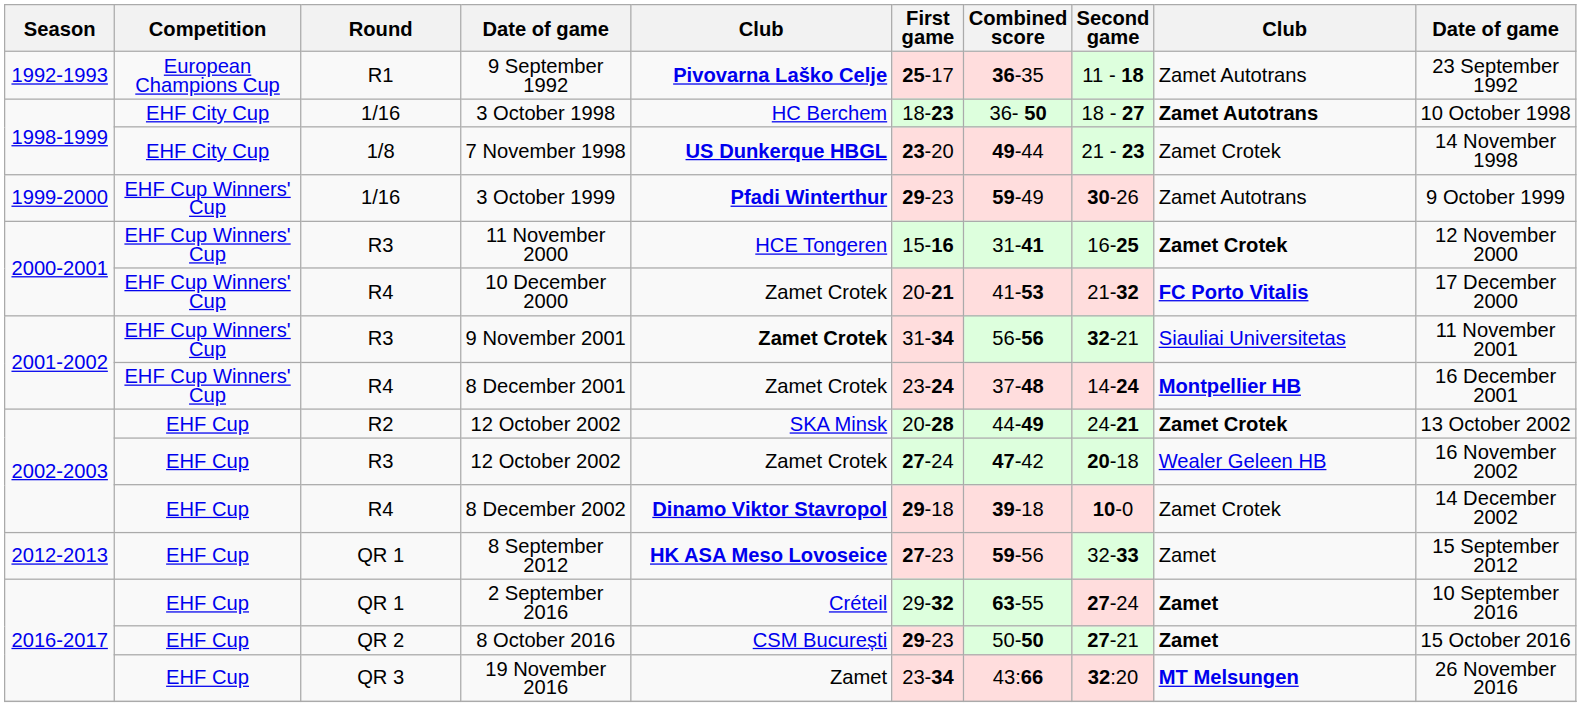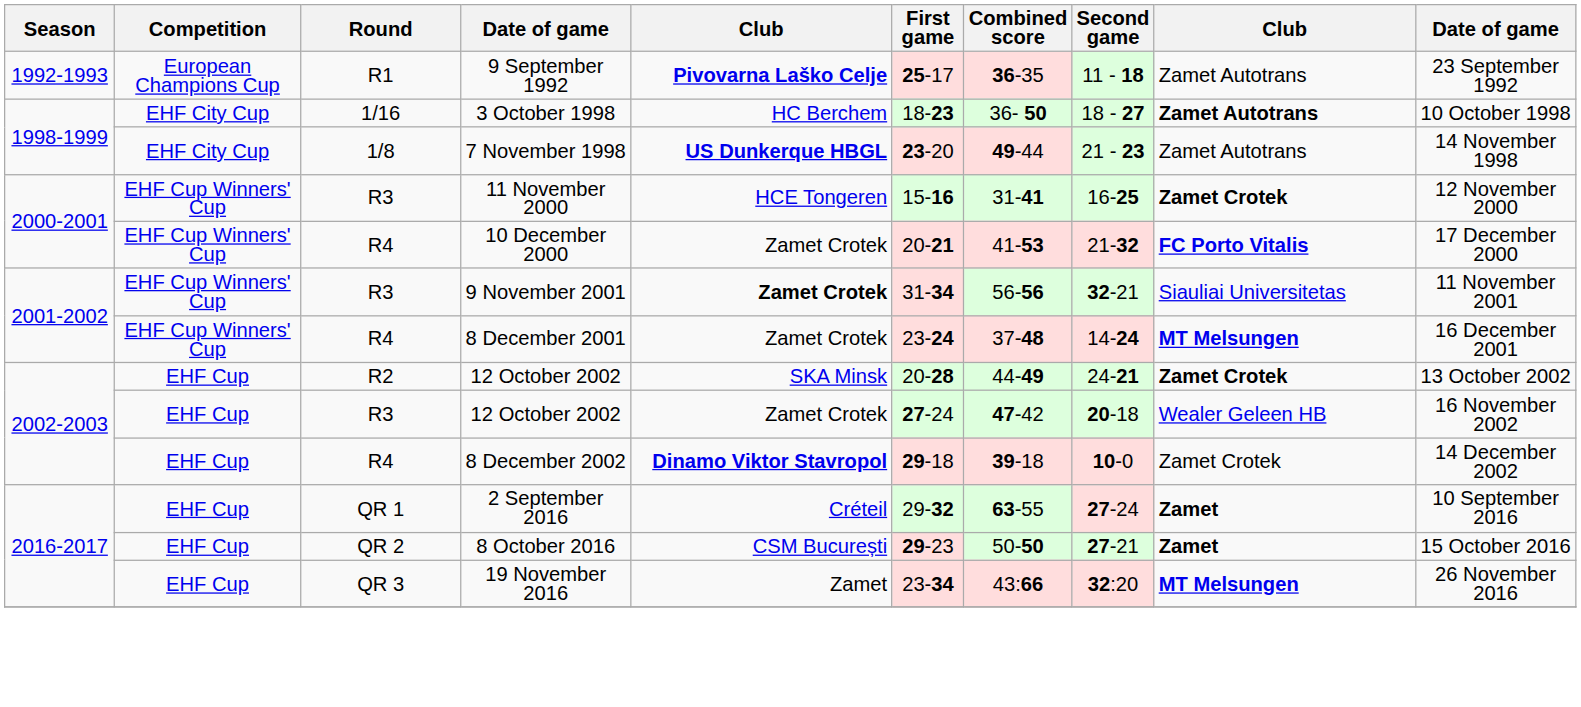 <table class="wikitable centre" style="text-align:center;line-height:15px;">
 <tr>
 <th scope="col" width=80>Season</th>
 <th width=140>Competition</th>
 <th width=120>Round</th>
 <th>Date of game</th>
 <th scope="col" width=200>Club</th>
 <th scope="col" width=50>First game</th>
 <th scope="col" width=60>Combined score</th>
 <th scope="col" width=50>Second game</th>
 <th scope="col" width=200>Club</th>
 <th scope="col" width=120>Date of game</th>
 </tr>
 <tr>
 <td><a href='#'>1992-1993</a></td>
 <td><a href='#'>European Champions Cup</a></td>
 <td>R1</td>
 <td>9 September 1992</td>
 <td align="right"> <strong><a href='#'>Pivovarna Laško Celje</a></strong></td>
 <td bgcolor="ffdddd"><strong>25</strong>-17</td>
 <td bgcolor="ffdddd"><strong>36</strong>-35</td>
 <td bgcolor="ddffdd">11 - <strong>18</strong></td>
 <td align="left"> Zamet Autotrans</td>
 <td>23 September 1992</td>
 </tr>
 <tr>
 <td rowspan=2><a href='#'>1998-1999</a></td>
 <td><a href='#'>EHF City Cup</a></td>
 <td>1/16</td>
 <td>3 October 1998</td>
 <td align="right"> <a href='#'>HC Berchem</a></td>
 <td bgcolor="ddffdd">18-<strong>23</strong></td>
 <td bgcolor="ddffdd">36- <strong>50</strong></td>
 <td bgcolor="ddffdd">18 - <strong>27</strong></td>
 <td align="left"> <strong>Zamet Autotrans</strong></td>
 <td>10 October 1998</td>
 </tr>
 <tr>
 <td><a href='#'>EHF City Cup</a></td>
 <td>1/8</td>
 <td>7 November 1998</td>
 <td align="right"> <strong><a href='#'>US Dunkerque HBGL</a></strong></td>
 <td bgcolor="ffdddd"><strong>23</strong>-20</td>
 <td bgcolor="ffdddd"><strong>49</strong>-44</td>
 <td bgcolor="ddffdd">21 - <strong>23</strong></td>
-<td align="left"> Zamet Crotek</td>
+<td align="left"> Zamet Autotrans</td>
 <td>14 November 1998</td>
-</tr>
-<tr>
-<td><a href='#'>1999-2000</a></td>
-<td><a href='#'>EHF Cup Winners' Cup</a></td>
-<td>1/16</td>
-<td>3 October 1999</td>
-<td align="right"> <strong><a href='#'>Pfadi Winterthur</a></strong></td>
-<td bgcolor="ffdddd"><strong>29</strong>-23</td>
-<td bgcolor="ffdddd"><strong>59</strong>-49</td>
-<td bgcolor="ffdddd"><strong>30</strong>-26</td>
-<td align="left"> Zamet Autotrans</td>
-<td>9 October 1999</td>
 </tr>
 <tr>
 <td rowspan=2><a href='#'>2000-2001</a></td>
 <td><a href='#'>EHF Cup Winners' Cup</a></td>
 <td>R3</td>
 <td>11 November 2000</td>
 <td align="right"> <a href='#'>HCE Tongeren</a></td>
 <td bgcolor="ddffdd">15-<strong>16</strong></td>
 <td bgcolor="ddffdd">31-<strong>41</strong></td>
 <td bgcolor="ddffdd">16-<strong>25</strong></td>
 <td align="left"> <strong>Zamet Crotek</strong></td>
 <td>12 November 2000</td>
 </tr>
 <tr>
 <td><a href='#'>EHF Cup Winners' Cup</a></td>
 <td>R4</td>
 <td>10 December 2000</td>
 <td align="right"> Zamet Crotek</td>
 <td bgcolor="ffdddd">20-<strong>21</strong></td>
 <td bgcolor="ffdddd">41-<strong>53</strong></td>
 <td bgcolor="ffdddd">21-<strong>32</strong></td>
 <td align="left"> <strong><a href='#'>FC Porto Vitalis</a></strong></td>
 <td>17 December 2000</td>
 </tr>
 <tr>
 <td rowspan=2><a href='#'>2001-2002</a></td>
 <td><a href='#'>EHF Cup Winners' Cup</a></td>
 <td>R3</td>
 <td>9 November 2001</td>
 <td align="right"> <strong>Zamet Crotek</strong></td>
 <td bgcolor="ffdddd">31-<strong>34</strong></td>
 <td bgcolor="ddffdd">56-<strong>56</strong></td>
 <td bgcolor="ddffdd"><strong>32</strong>-21</td>
 <td align="left"> <a href='#'>Siauliai Universitetas</a></td>
 <td>11 November 2001</td>
 </tr>
 <tr>
 <td><a href='#'>EHF Cup Winners' Cup</a></td>
 <td>R4</td>
 <td>8 December 2001</td>
 <td align="right"> Zamet Crotek</td>
 <td bgcolor="ffdddd">23-<strong>24</strong></td>
 <td bgcolor="ffdddd">37-<strong>48</strong></td>
 <td bgcolor="ffdddd">14-<strong>24</strong></td>
-<td align="left"> <strong><a href='#'>Montpellier HB</a></strong></td>
+<td align="left"> <strong><a href='#'>MT Melsungen</a></strong></td>
 <td>16 December 2001</td>
 </tr>
 <tr>
 <td rowspan=3><a href='#'>2002-2003</a></td>
 <td><a href='#'>EHF Cup</a></td>
 <td>R2</td>
 <td>12 October 2002</td>
 <td align="right"> <a href='#'>SKA Minsk</a></td>
 <td bgcolor="ddffdd">20-<strong>28</strong></td>
 <td bgcolor="ddffdd">44-<strong>49</strong></td>
 <td bgcolor="ddffdd">24-<strong>21</strong></td>
 <td align="left"> <strong>Zamet Crotek</strong></td>
 <td>13 October 2002</td>
 </tr>
 <tr>
 <td><a href='#'>EHF Cup</a></td>
 <td>R3</td>
 <td>12 October 2002</td>
 <td align="right"> Zamet Crotek</td>
 <td bgcolor="ddffdd"><strong>27</strong>-24</td>
 <td bgcolor="ddffdd"><strong>47</strong>-42</td>
 <td bgcolor="ddffdd"><strong>20</strong>-18</td>
 <td align="left"><a href='#'>Wealer Geleen HB</a></td>
 <td>16 November 2002</td>
 </tr>
 <tr>
 <td><a href='#'>EHF Cup</a></td>
 <td>R4</td>
 <td>8 December 2002</td>
 <td align="right"> <strong><a href='#'>Dinamo Viktor Stavropol</a></strong></td>
 <td bgcolor="ffdddd"><strong>29</strong>-18</td>
 <td bgcolor="ffdddd"><strong>39</strong>-18</td>
 <td bgcolor="ffdddd"><strong>10</strong>-0</td>
 <td align="left"> Zamet Crotek</td>
 <td>14 December 2002</td>
-</tr>
-<tr>
-<td><a href='#'>2012-2013</a></td>
-<td><a href='#'>EHF Cup</a></td>
-<td>QR 1</td>
-<td>8 September 2012</td>
-<td align="right"> <strong><a href='#'>HK ASA Meso Lovoseice</a></strong></td>
-<td bgcolor="ffdddd"><strong>27</strong>-23</td>
-<td bgcolor="ffdddd"><strong>59</strong>-56</td>
-<td bgcolor="ddffdd">32-<strong>33</strong></td>
-<td align="left"> Zamet</td>
-<td>15 September 2012</td>
 </tr>
 <tr>
 <td rowspan=3><a href='#'>2016-2017</a></td>
 <td><a href='#'>EHF Cup</a></td>
 <td>QR 1</td>
 <td>2 September 2016</td>
 <td align="right"> <a href='#'>Créteil</a></td>
 <td bgcolor="ddffdd">29-<strong>32</strong></td>
 <td bgcolor="ddffdd"><strong>63</strong>-55</td>
 <td bgcolor="ffdddd"><strong>27</strong>-24</td>
 <td align="left"> <strong>Zamet</strong></td>
 <td>10 September 2016</td>
 </tr>
 <tr>
 <td><a href='#'>EHF Cup</a></td>
 <td>QR 2</td>
 <td>8 October 2016</td>
 <td align="right"> <a href='#'>CSM București</a></td>
 <td bgcolor="ffdddd"><strong>29</strong>-23</td>
 <td bgcolor="ddffdd">50-<strong>50</strong></td>
 <td bgcolor="ddffdd"><strong>27</strong>-21</td>
 <td align="left"> <strong>Zamet</strong></td>
 <td>15 October 2016</td>
 </tr>
 <tr>
 <td><a href='#'>EHF Cup</a></td>
 <td>QR 3</td>
 <td>19 November 2016</td>
 <td align="right"> Zamet</td>
 <td bgcolor="ffdddd">23-<strong>34</strong></td>
 <td bgcolor="ffdddd">43:<strong>66</strong></td>
 <td bgcolor="ffdddd"><strong>32</strong>:20</td>
 <td align="left"> <strong><a href='#'>MT Melsungen</a></strong></td>
 <td>26 November 2016</td>
 </tr>
 <tr>
 </tr>
 </table>
